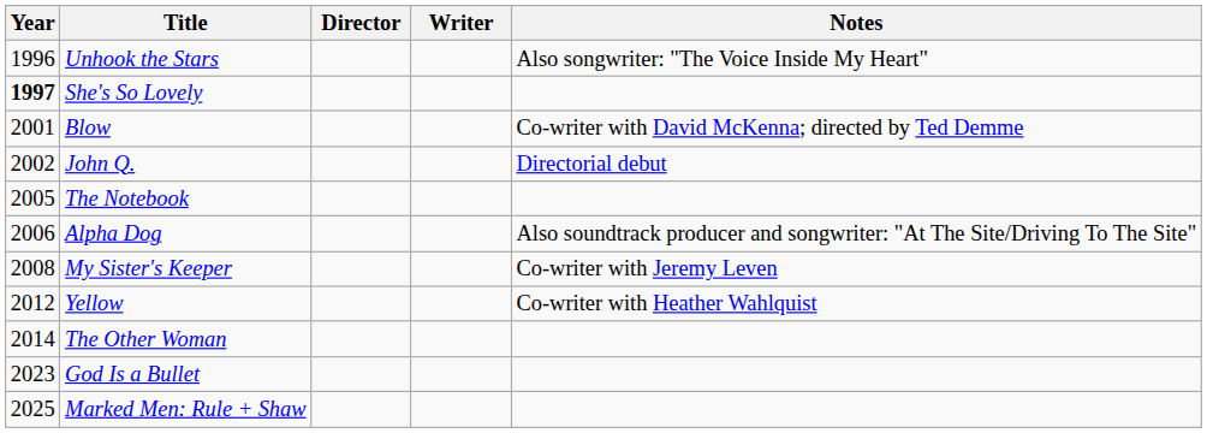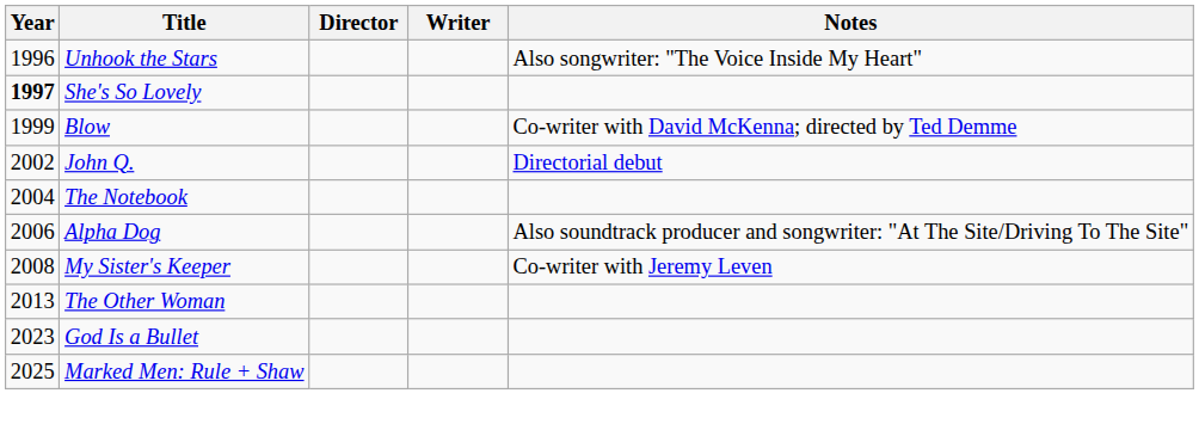 <table class="wikitable">
 <tr>
 <th>Year</th>
 <th>Title</th>
 <th width="65">Director</th>
 <th width="65">Writer</th>
 <th>Notes</th>
 </tr>
 <tr>
 <td>1996</td>
 <td><em><a href='#'>Unhook the Stars</a></em></td>
 <td></td>
 <td></td>
 <td>Also songwriter: "The Voice Inside My Heart"</td>
 </tr>
 <tr>
 <td><strong>1997</strong></td>
 <td><em><a href='#'>She's So Lovely</a></em></td>
 <td></td>
 <td></td>
 <td></td>
 </tr>
 <tr>
-<td>2001</td>
+<td>1999</td>
 <td><em><a href='#'>Blow</a></em></td>
 <td></td>
 <td></td>
 <td>Co-writer with <a href='#'>David McKenna</a>; directed by <a href='#'>Ted Demme</a></td>
 </tr>
 <tr>
 <td>2002</td>
 <td><em><a href='#'>John Q.</a></em></td>
 <td></td>
 <td></td>
 <td><a href='#'>Directorial debut</a></td>
 </tr>
 <tr>
-<td>2005</td>
+<td>2004</td>
 <td><em><a href='#'>The Notebook</a></em></td>
 <td></td>
 <td></td>
 <td></td>
 </tr>
 <tr>
 <td>2006</td>
 <td><em><a href='#'>Alpha Dog</a></em></td>
 <td></td>
 <td></td>
 <td>Also soundtrack producer and songwriter: "At The Site/Driving To The Site"</td>
 </tr>
 <tr>
 <td>2008</td>
 <td><em><a href='#'>My Sister's Keeper</a></em></td>
 <td></td>
 <td></td>
 <td>Co-writer with <a href='#'>Jeremy Leven</a></td>
 </tr>
 <tr>
-<td>2012</td>
-<td><em><a href='#'>Yellow</a></em></td>
-<td></td>
-<td></td>
-<td>Co-writer with <a href='#'>Heather Wahlquist</a></td>
-</tr>
-<tr>
-<td>2014</td>
+<td>2013</td>
 <td><em><a href='#'>The Other Woman</a></em></td>
 <td></td>
 <td></td>
 <td></td>
 </tr>
 <tr>
 <td>2023</td>
 <td><em><a href='#'>God Is a Bullet</a></em></td>
 <td></td>
 <td></td>
 <td></td>
 </tr>
 <tr>
 <td>2025</td>
 <td><em><a href='#'>Marked Men: Rule + Shaw</a></em></td>
 <td></td>
 <td></td>
 <td></td>
 </tr>
 </table>
